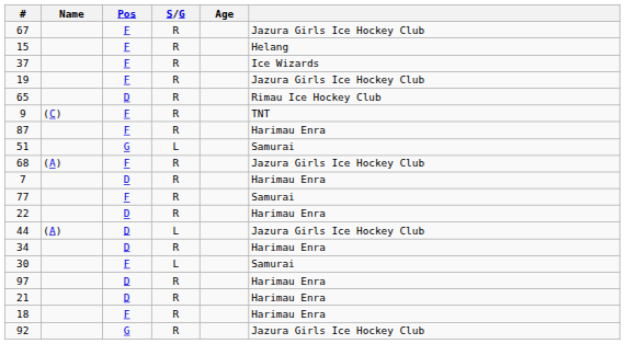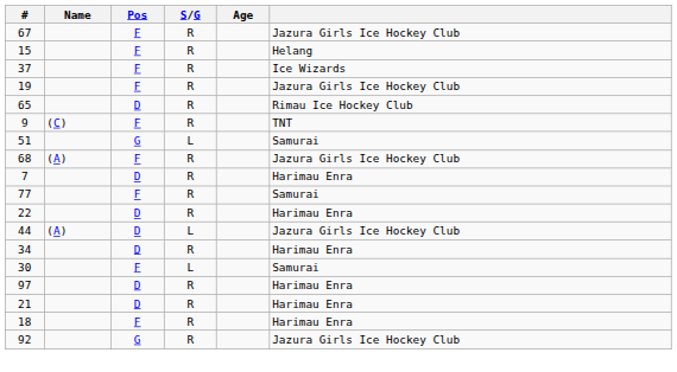 <table class="wikitable sortable" style="width:60em; text-align: center">
 <tr>
 <th>#</th>
 <th>Name</th>
 <th><a href='#'>Pos</a></th>
 <th><a href='#'>S</a>/<a href='#'>G</a></th>
 <th>Age</th>
 <th></th>
 </tr>
 <tr>
 <td>67</td>
 <td align="left"></td>
 <td><a href='#'>F</a></td>
 <td>R</td>
 <td align="left"></td>
 <td align="left">Jazura Girls Ice Hockey Club</td>
 </tr>
 <tr>
 <td>15</td>
 <td align="left"></td>
 <td><a href='#'>F</a></td>
 <td>R</td>
 <td align="left"></td>
 <td align="left">Helang</td>
 </tr>
 <tr>
 <td>37</td>
 <td align="left"></td>
 <td><a href='#'>F</a></td>
 <td>R</td>
 <td align="left"></td>
 <td align="left">Ice Wizards</td>
 </tr>
 <tr>
 <td>19</td>
 <td align="left"></td>
 <td><a href='#'>F</a></td>
 <td>R</td>
 <td align="left"></td>
 <td align="left">Jazura Girls Ice Hockey Club</td>
 </tr>
 <tr>
 <td>65</td>
 <td align="left"></td>
 <td><a href='#'>D</a></td>
 <td>R</td>
 <td align="left"></td>
 <td align="left">Rimau Ice Hockey Club</td>
 </tr>
 <tr>
 <td>9</td>
 <td align="left"> (<a href='#'>C</a>)</td>
 <td><a href='#'>F</a></td>
 <td>R</td>
 <td align="left"></td>
 <td align="left">TNT</td>
-</tr>
-<tr>
-<td>87</td>
-<td align="left"></td>
-<td><a href='#'>F</a></td>
-<td>R</td>
-<td align="left"></td>
-<td align="left">Harimau Enra</td>
 </tr>
 <tr>
 <td>51</td>
 <td align="left"></td>
 <td><a href='#'>G</a></td>
 <td>L</td>
 <td align="left"></td>
 <td align="left">Samurai</td>
 </tr>
 <tr>
 <td>68</td>
 <td align="left"> (<a href='#'>A</a>)</td>
 <td><a href='#'>F</a></td>
 <td>R</td>
 <td align="left"></td>
 <td align="left">Jazura Girls Ice Hockey Club</td>
 </tr>
 <tr>
 <td>7</td>
 <td align="left"></td>
 <td><a href='#'>D</a></td>
 <td>R</td>
 <td align="left"></td>
 <td align="left">Harimau Enra</td>
 </tr>
 <tr>
 <td>77</td>
 <td align="left"></td>
 <td><a href='#'>F</a></td>
 <td>R</td>
 <td align="left"></td>
 <td align="left">Samurai</td>
 </tr>
 <tr>
 <td>22</td>
 <td align="left"></td>
 <td><a href='#'>D</a></td>
 <td>R</td>
 <td align="left"></td>
 <td align="left">Harimau Enra</td>
 </tr>
 <tr>
 <td>44</td>
 <td align="left"> (<a href='#'>A</a>)</td>
 <td><a href='#'>D</a></td>
 <td>L</td>
 <td align="left"></td>
 <td align="left">Jazura Girls Ice Hockey Club</td>
 </tr>
 <tr>
 <td>34</td>
 <td align="left"></td>
 <td><a href='#'>D</a></td>
 <td>R</td>
 <td align="left"></td>
 <td align="left">Harimau Enra</td>
 </tr>
 <tr>
 <td>30</td>
 <td align="left"></td>
 <td><a href='#'>F</a></td>
 <td>L</td>
 <td align="left"></td>
 <td align="left">Samurai</td>
 </tr>
 <tr>
 <td>97</td>
 <td align="left"></td>
 <td><a href='#'>D</a></td>
 <td>R</td>
 <td align="left"></td>
 <td align="left">Harimau Enra</td>
 </tr>
 <tr>
 <td>21</td>
 <td align="left"></td>
 <td><a href='#'>D</a></td>
 <td>R</td>
 <td align="left"></td>
 <td align="left">Harimau Enra</td>
 </tr>
 <tr>
 <td>18</td>
 <td align="left"></td>
 <td><a href='#'>F</a></td>
 <td>R</td>
 <td align="left"></td>
 <td align="left">Harimau Enra</td>
 </tr>
 <tr>
 <td>92</td>
 <td align="left"></td>
 <td><a href='#'>G</a></td>
 <td>R</td>
 <td align="left"></td>
 <td align="left">Jazura Girls Ice Hockey Club</td>
 </tr>
 </table>
